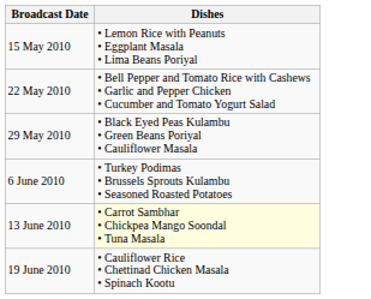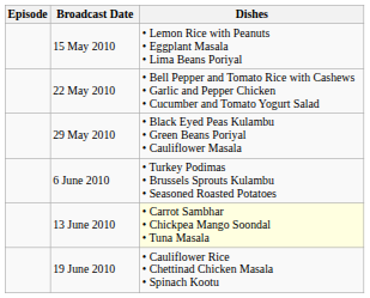 <table class="wikitable">
 <tr>
+<th>Episode</th>
 <th style="width:115px">Broadcast Date</th>
 <th style="width:300px">Dishes</th>
 </tr>
 <tr>
+<td></td>
 <td>15 May 2010</td>
 <td>• Lemon Rice with Peanuts<br>• Eggplant Masala<br>• Lima Beans Poriyal</td>
 </tr>
 <tr>
+<td></td>
 <td>22 May 2010</td>
 <td>• Bell Pepper and Tomato Rice with Cashews<br>• Garlic and Pepper Chicken<br>• Cucumber and Tomato Yogurt Salad</td>
 </tr>
 <tr>
+<td></td>
 <td>29 May 2010</td>
 <td>• Black Eyed Peas Kulambu<br>• Green Beans Poriyal<br>• Cauliflower Masala</td>
 </tr>
 <tr>
+<td></td>
 <td>6 June 2010</td>
 <td>• Turkey Podimas<br>• Brussels Sprouts Kulambu<br>• Seasoned Roasted Potatoes</td>
 </tr>
 <tr>
+<td></td>
 <td>13 June 2010</td>
 <td style="background: lightyellow;">• Carrot Sambhar<br>• Chickpea Mango Soondal<br>• Tuna Masala</td>
 </tr>
 <tr>
+<td></td>
 <td>19 June 2010</td>
 <td>• Cauliflower Rice<br>• Chettinad Chicken Masala<br>• Spinach Kootu</td>
 </tr>
 </table>
